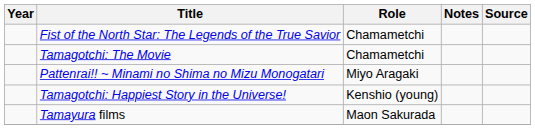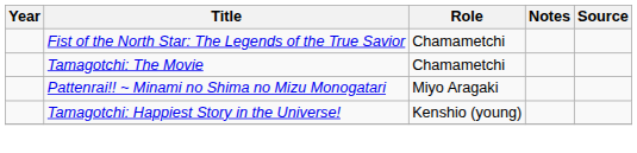 <table class="wikitable sortable plainrowheaders">
 <tr>
 <th>Year</th>
 <th>Title</th>
 <th>Role</th>
 <th class="unsortable">Notes</th>
 <th class="unsortable">Source</th>
 </tr>
 <tr>
 <td></td>
 <td><em><a href='#'>Fist of the North Star: The Legends of the True Savior</a></em></td>
 <td>Chamametchi</td>
 <td></td>
 <td></td>
 </tr>
 <tr>
 <td></td>
 <td><em><a href='#'>Tamagotchi: The Movie </a></em></td>
 <td>Chamametchi</td>
 <td></td>
 <td></td>
 </tr>
 <tr>
 <td></td>
 <td><em><a href='#'>Pattenrai!! ~ Minami no Shima no Mizu Monogatari</a></em></td>
 <td>Miyo Aragaki</td>
 <td></td>
 <td></td>
 </tr>
 <tr>
 <td></td>
 <td><em><a href='#'>Tamagotchi: Happiest Story in the Universe!</a></em></td>
 <td>Kenshio (young)</td>
 <td></td>
 <td></td>
 </tr>
 <tr>
-<td></td>
-<td><em><a href='#'>Tamayura</a></em> films</td>
-<td>Maon Sakurada</td>
-<td></td>
-<td></td>
-</tr>
-<tr>
 </tr>
 </table>
